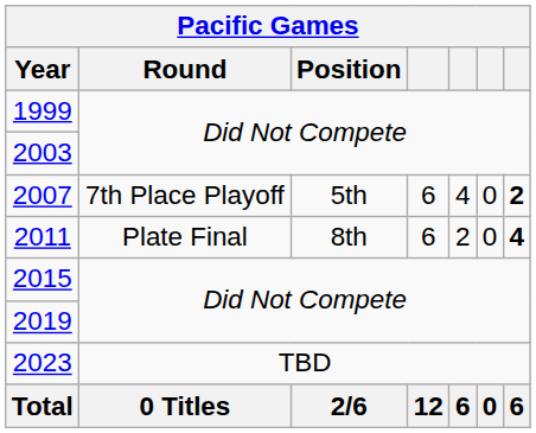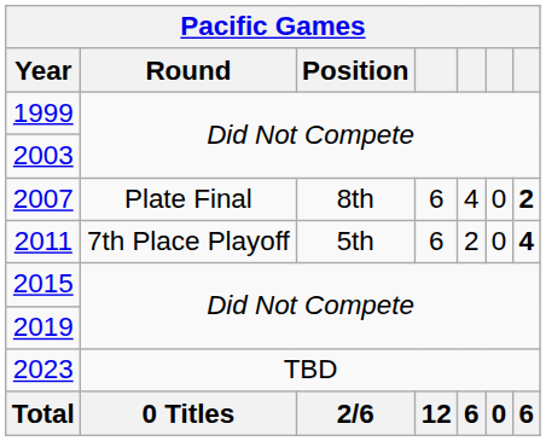 <table class="wikitable" style="text-align: center;">
 <tr>
 <th colspan="7"><a href='#'>Pacific Games</a></th>
 </tr>
 <tr>
 <th>Year</th>
 <th>Round</th>
 <th>Position</th>
 <th></th>
 <th></th>
 <th></th>
 <th></th>
 </tr>
 <tr>
 <td> <a href='#'>1999</a></td>
 <td colspan="6" rowspan="2"><em>Did Not Compete</em></td>
 </tr>
 <tr>
 <td> <a href='#'>2003</a></td>
 </tr>
 <tr>
 <td> <a href='#'>2007</a></td>
-<td>7th Place Playoff</td>
-<td>5th</td>
+<td>Plate Final</td>
+<td>8th</td>
 <td>6</td>
 <td>4</td>
 <td>0</td>
 <td><strong>2</strong></td>
 </tr>
 <tr>
 <td> <a href='#'>2011</a></td>
-<td>Plate Final</td>
-<td>8th</td>
+<td>7th Place Playoff</td>
+<td>5th</td>
 <td>6</td>
 <td>2</td>
 <td>0</td>
 <td><strong>4</strong></td>
 </tr>
 <tr>
 <td> <a href='#'>2015</a></td>
 <td colspan="6" rowspan="2"><em>Did Not Compete</em></td>
 </tr>
 <tr>
 <td> <a href='#'>2019</a></td>
 </tr>
 <tr>
 <td> <a href='#'>2023</a></td>
 <td colspan="6">TBD</td>
 </tr>
 <tr>
 <th>Total</th>
 <th>0 Titles</th>
 <th>2/6</th>
 <th>12</th>
 <th>6</th>
 <th>0</th>
 <th>6</th>
 </tr>
 </table>
